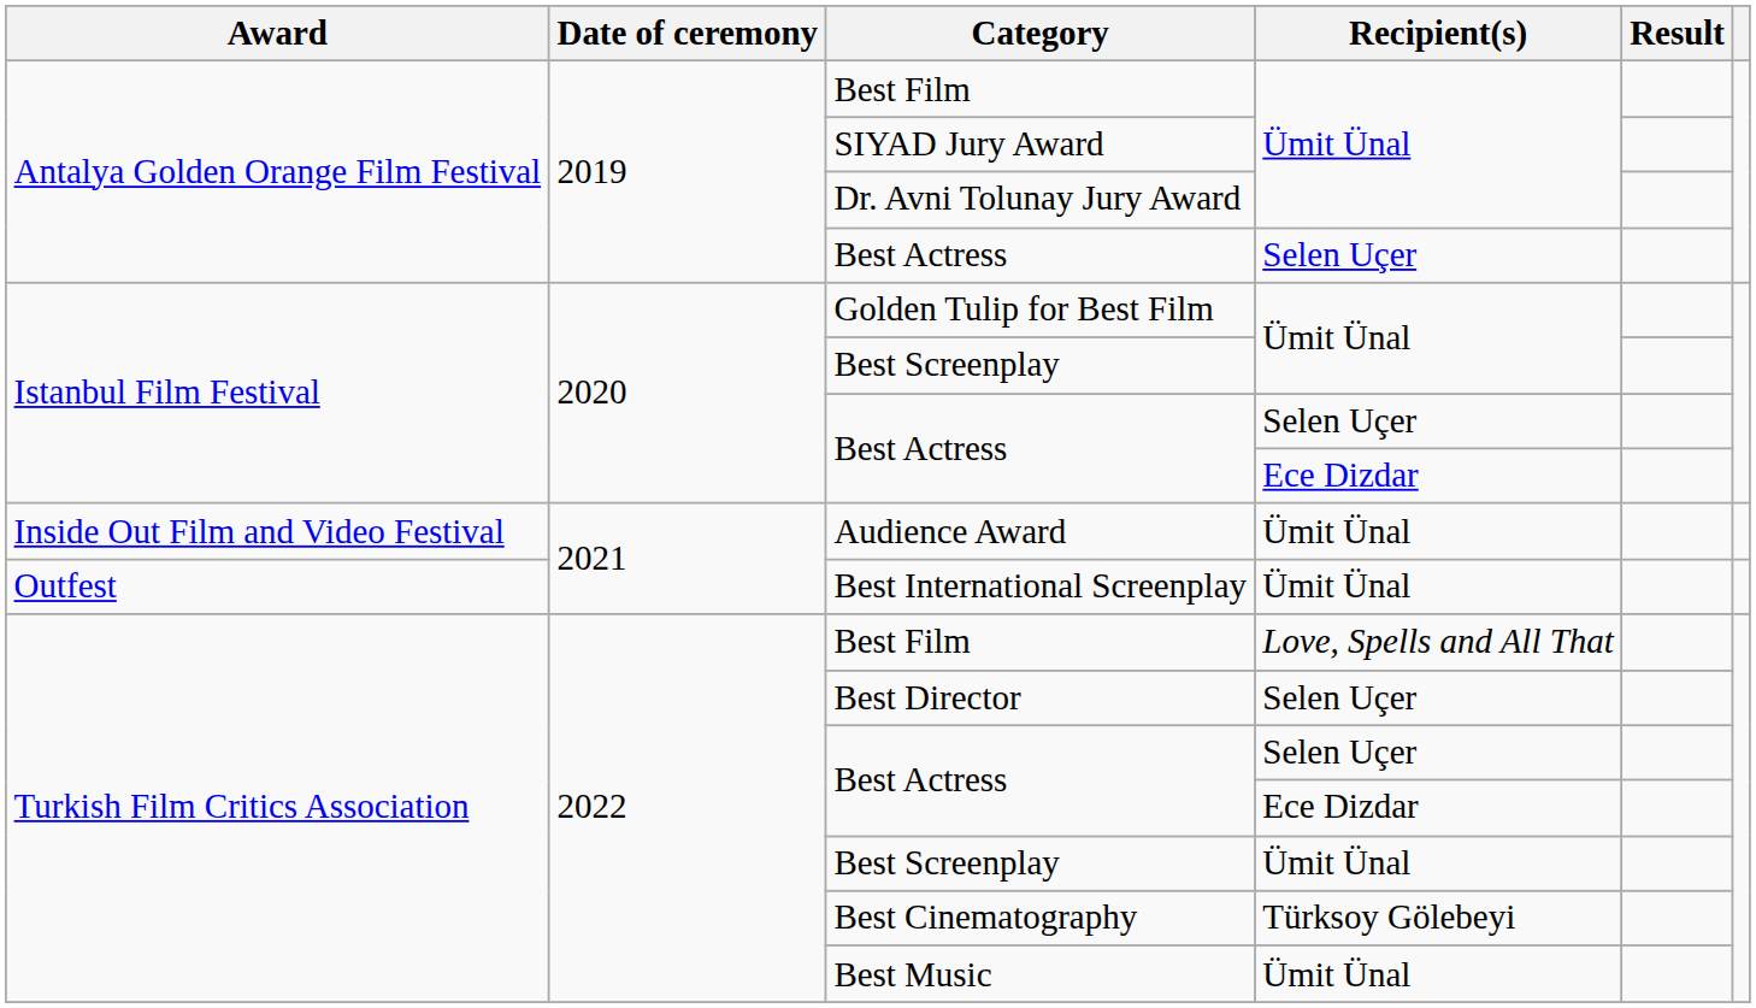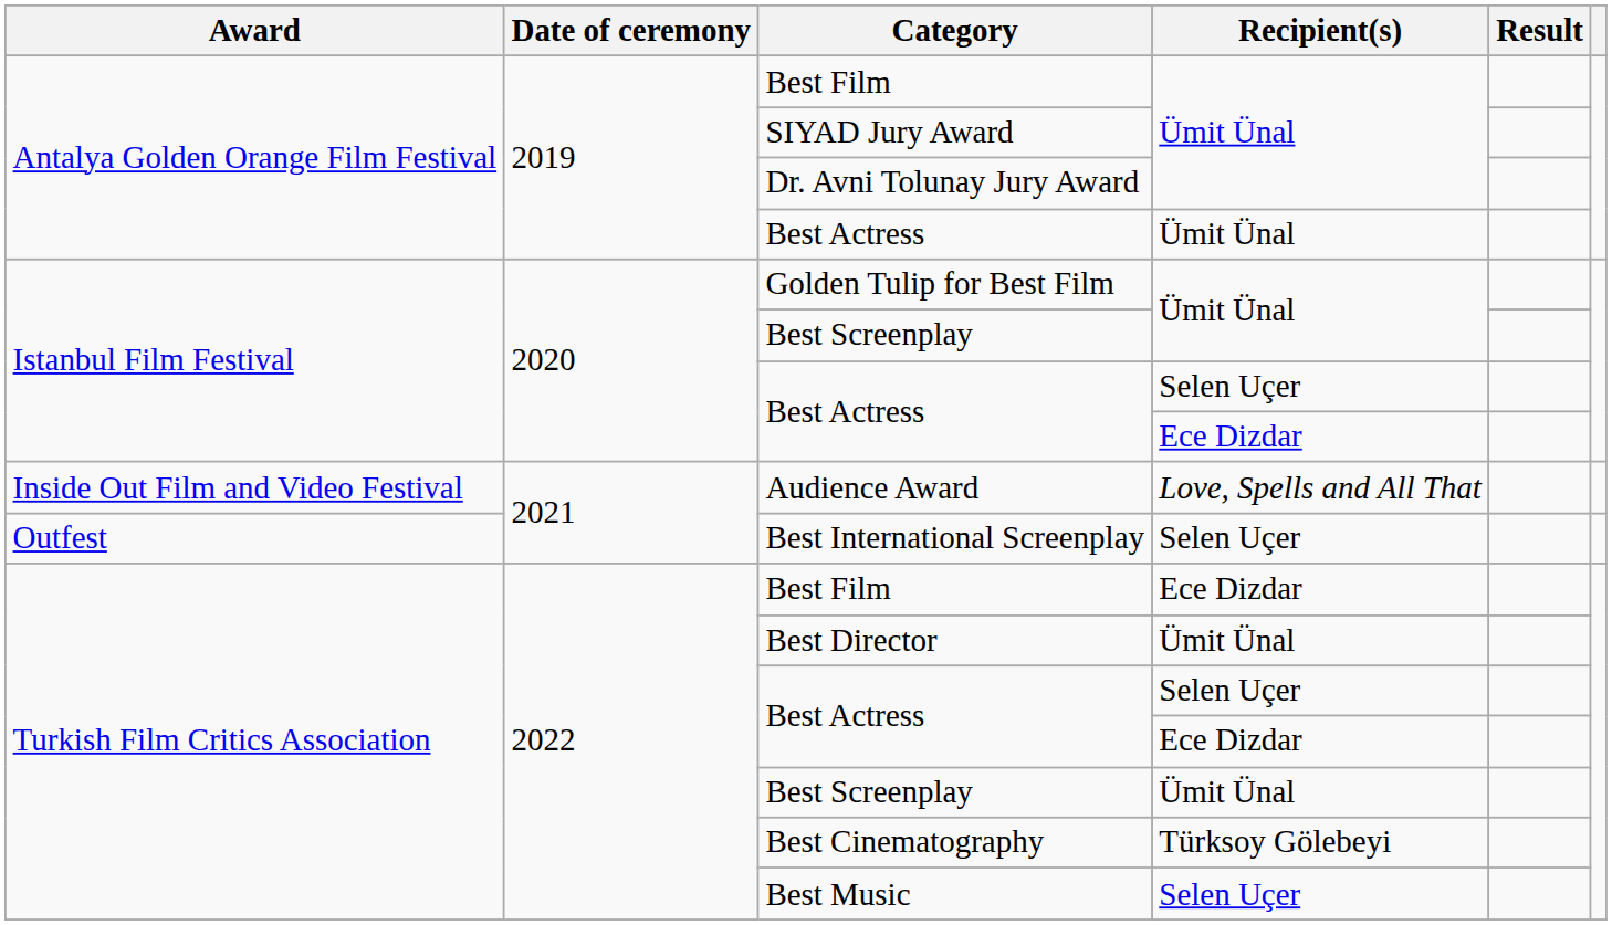 <table class="wikitable plainrowheaders sortable">
 <tr>
 <th scope="col">Award</th>
 <th scope="col">Date of ceremony</th>
 <th scope="col">Category</th>
 <th scope="col">Recipient(s)</th>
 <th scope="col">Result</th>
 <th scope="col" class="unsortable"></th>
 </tr>
 <tr>
 <td rowspan=4><a href='#'>Antalya Golden Orange Film Festival</a></td>
 <td rowspan=4>2019</td>
 <td>Best Film</td>
 <td rowspan=3><a href='#'>Ümit Ünal</a></td>
 <td></td>
 <td rowspan=4></td>
 </tr>
 <tr>
 <td>SIYAD Jury Award</td>
 <td></td>
 </tr>
 <tr>
 <td>Dr. Avni Tolunay Jury Award</td>
 <td></td>
 </tr>
 <tr>
 <td>Best Actress</td>
-<td><a href='#'>Selen Uçer</a></td>
+<td>Ümit Ünal</td>
 <td></td>
 </tr>
 <tr>
 <td rowspan=4><a href='#'>Istanbul Film Festival</a></td>
 <td rowspan=4>2020</td>
 <td>Golden Tulip for Best Film</td>
 <td rowspan=2>Ümit Ünal</td>
 <td></td>
 <td rowspan=4></td>
 </tr>
 <tr>
 <td>Best Screenplay</td>
 <td></td>
 </tr>
 <tr>
 <td rowspan=2>Best Actress</td>
 <td>Selen Uçer</td>
 <td></td>
 </tr>
 <tr>
 <td><a href='#'>Ece Dizdar</a></td>
 <td></td>
 </tr>
 <tr>
 <td><a href='#'>Inside Out Film and Video Festival</a></td>
 <td rowspan=2>2021</td>
 <td>Audience Award</td>
-<td>Ümit Ünal</td>
+<td><em>Love, Spells and All That</em></td>
 <td></td>
 <td></td>
 </tr>
 <tr>
 <td><a href='#'>Outfest</a></td>
 <td>Best International Screenplay</td>
-<td>Ümit Ünal</td>
+<td>Selen Uçer</td>
 <td></td>
 <td></td>
 </tr>
 <tr>
 <td rowspan=7><a href='#'>Turkish Film Critics Association</a></td>
 <td rowspan=7>2022</td>
 <td>Best Film</td>
-<td><em>Love, Spells and All That</em></td>
+<td>Ece Dizdar</td>
 <td></td>
 <td rowspan=7></td>
 </tr>
 <tr>
 <td>Best Director</td>
-<td>Selen Uçer</td>
+<td>Ümit Ünal</td>
 <td></td>
 </tr>
 <tr>
 <td rowspan=2>Best Actress</td>
 <td>Selen Uçer</td>
 <td></td>
 </tr>
 <tr>
 <td>Ece Dizdar</td>
 <td></td>
 </tr>
 <tr>
 <td>Best Screenplay</td>
 <td>Ümit Ünal</td>
 <td></td>
 </tr>
 <tr>
 <td>Best Cinematography</td>
 <td>Türksoy Gölebeyi</td>
 <td></td>
 </tr>
 <tr>
 <td>Best Music</td>
-<td>Ümit Ünal</td>
+<td><a href='#'>Selen Uçer</a></td>
 <td></td>
 </tr>
 </table>
